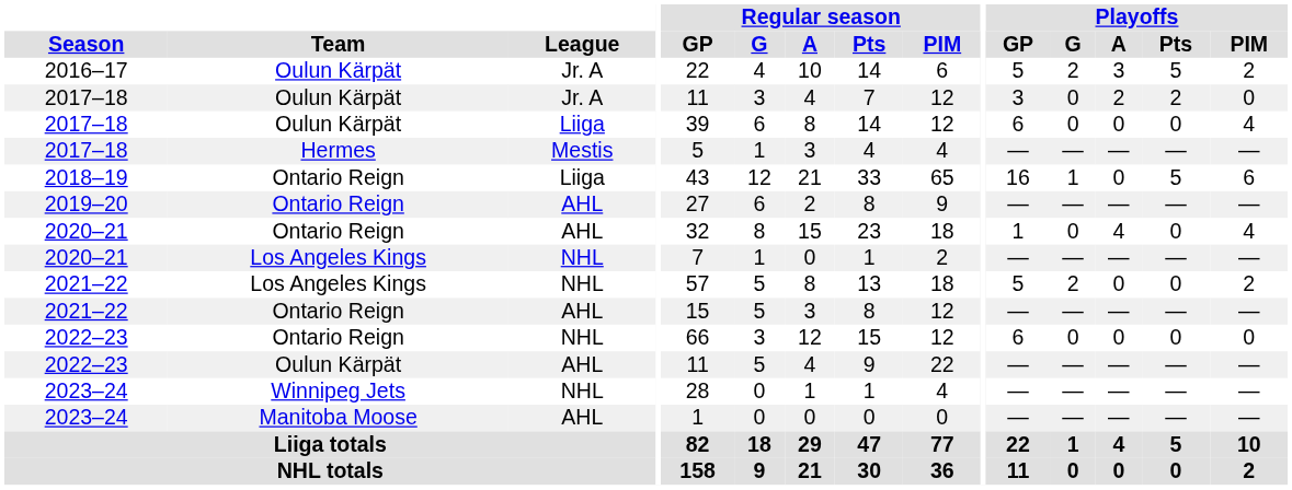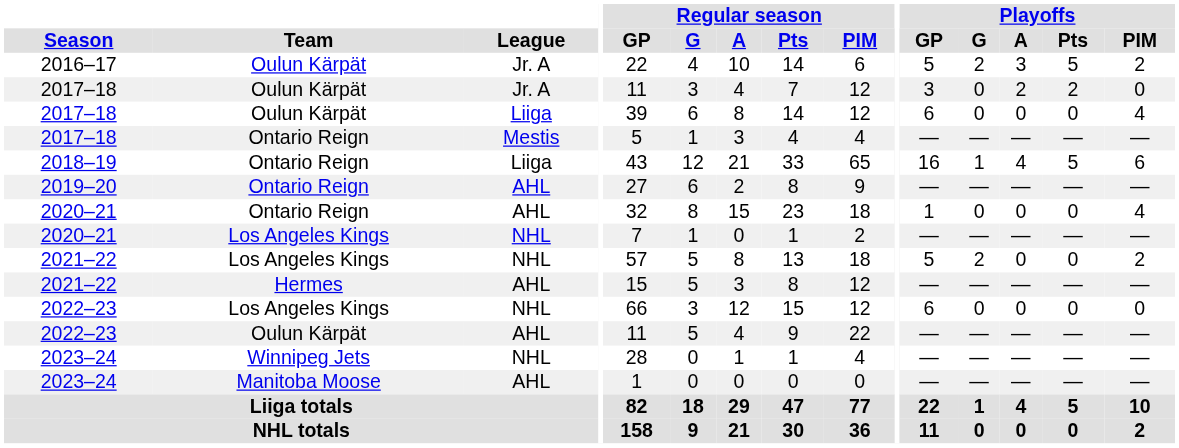 <table border="0" cellpadding="1" cellspacing="0" style="text-align:center; width:60em">
 <tr bgcolor="#e0e0e0">
 <th colspan="3" bgcolor="#ffffff"></th>
 <th rowspan="96" bgcolor="#ffffff"></th>
 <th colspan="5"><a href='#'>Regular season</a></th>
 <th rowspan="96" bgcolor="#ffffff"></th>
 <th colspan="5"><a href='#'>Playoffs</a></th>
 </tr>
 <tr bgcolor="#e0e0e0">
 <th><a href='#'>Season</a></th>
 <th>Team</th>
 <th>League</th>
 <th>GP</th>
 <th><a href='#'>G</a></th>
 <th><a href='#'>A</a></th>
 <th><a href='#'>Pts</a></th>
 <th><a href='#'>PIM</a></th>
 <th>GP</th>
 <th>G</th>
 <th>A</th>
 <th>Pts</th>
 <th>PIM</th>
 </tr>
 <tr>
 <td>2016–17</td>
 <td><a href='#'>Oulun Kärpät</a></td>
 <td>Jr. A</td>
 <td>22</td>
 <td>4</td>
 <td>10</td>
 <td>14</td>
 <td>6</td>
 <td>5</td>
 <td>2</td>
 <td>3</td>
 <td>5</td>
 <td>2</td>
 </tr>
 <tr bgcolor="#f0f0f0">
 <td>2017–18</td>
 <td>Oulun Kärpät</td>
 <td>Jr. A</td>
 <td>11</td>
 <td>3</td>
 <td>4</td>
 <td>7</td>
 <td>12</td>
 <td>3</td>
 <td>0</td>
 <td>2</td>
 <td>2</td>
 <td>0</td>
 </tr>
 <tr>
 <td><a href='#'>2017–18</a></td>
 <td>Oulun Kärpät</td>
 <td><a href='#'>Liiga</a></td>
 <td>39</td>
 <td>6</td>
 <td>8</td>
 <td>14</td>
 <td>12</td>
 <td>6</td>
 <td>0</td>
 <td>0</td>
 <td>0</td>
 <td>4</td>
 </tr>
 <tr bgcolor="#f0f0f0">
 <td><a href='#'>2017–18</a></td>
-<td><a href='#'>Hermes</a></td>
+<td>Ontario Reign</td>
 <td><a href='#'>Mestis</a></td>
 <td>5</td>
 <td>1</td>
 <td>3</td>
 <td>4</td>
 <td>4</td>
 <td>—</td>
 <td>—</td>
 <td>—</td>
 <td>—</td>
 <td>—</td>
 </tr>
 <tr>
 <td><a href='#'>2018–19</a></td>
 <td>Ontario Reign</td>
 <td>Liiga</td>
 <td>43</td>
 <td>12</td>
 <td>21</td>
 <td>33</td>
 <td>65</td>
 <td>16</td>
 <td>1</td>
-<td>0</td>
+<td>4</td>
 <td>5</td>
 <td>6</td>
 </tr>
 <tr bgcolor="#f0f0f0">
 <td><a href='#'>2019–20</a></td>
 <td><a href='#'>Ontario Reign</a></td>
 <td><a href='#'>AHL</a></td>
 <td>27</td>
 <td>6</td>
 <td>2</td>
 <td>8</td>
 <td>9</td>
 <td>—</td>
 <td>—</td>
 <td>—</td>
 <td>—</td>
 <td>—</td>
 </tr>
 <tr>
 <td><a href='#'>2020–21</a></td>
 <td>Ontario Reign</td>
 <td>AHL</td>
 <td>32</td>
 <td>8</td>
 <td>15</td>
 <td>23</td>
 <td>18</td>
 <td>1</td>
 <td>0</td>
-<td>4</td>
+<td>0</td>
 <td>0</td>
 <td>4</td>
 </tr>
 <tr bgcolor="#f0f0f0">
 <td><a href='#'>2020–21</a></td>
 <td><a href='#'>Los Angeles Kings</a></td>
 <td><a href='#'>NHL</a></td>
 <td>7</td>
 <td>1</td>
 <td>0</td>
 <td>1</td>
 <td>2</td>
 <td>—</td>
 <td>—</td>
 <td>—</td>
 <td>—</td>
 <td>—</td>
 </tr>
 <tr>
 <td><a href='#'>2021–22</a></td>
 <td>Los Angeles Kings</td>
 <td>NHL</td>
 <td>57</td>
 <td>5</td>
 <td>8</td>
 <td>13</td>
 <td>18</td>
 <td>5</td>
 <td>2</td>
 <td>0</td>
 <td>0</td>
 <td>2</td>
 </tr>
 <tr bgcolor="#f0f0f0">
 <td><a href='#'>2021–22</a></td>
-<td>Ontario Reign</td>
+<td><a href='#'>Hermes</a></td>
 <td>AHL</td>
 <td>15</td>
 <td>5</td>
 <td>3</td>
 <td>8</td>
 <td>12</td>
 <td>—</td>
 <td>—</td>
 <td>—</td>
 <td>—</td>
 <td>—</td>
 </tr>
 <tr>
 <td><a href='#'>2022–23</a></td>
-<td>Ontario Reign</td>
+<td>Los Angeles Kings</td>
 <td>NHL</td>
 <td>66</td>
 <td>3</td>
 <td>12</td>
 <td>15</td>
 <td>12</td>
 <td>6</td>
 <td>0</td>
 <td>0</td>
 <td>0</td>
 <td>0</td>
 </tr>
 <tr bgcolor="#f0f0f0">
 <td><a href='#'>2022–23</a></td>
 <td>Oulun Kärpät</td>
 <td>AHL</td>
 <td>11</td>
 <td>5</td>
 <td>4</td>
 <td>9</td>
 <td>22</td>
 <td>—</td>
 <td>—</td>
 <td>—</td>
 <td>—</td>
 <td>—</td>
 </tr>
 <tr>
 <td><a href='#'>2023–24</a></td>
 <td><a href='#'>Winnipeg Jets</a></td>
 <td>NHL</td>
 <td>28</td>
 <td>0</td>
 <td>1</td>
 <td>1</td>
 <td>4</td>
 <td>—</td>
 <td>—</td>
 <td>—</td>
 <td>—</td>
 <td>—</td>
 </tr>
 <tr bgcolor="#f0f0f0">
 <td><a href='#'>2023–24</a></td>
 <td><a href='#'>Manitoba Moose</a></td>
 <td>AHL</td>
 <td>1</td>
 <td>0</td>
 <td>0</td>
 <td>0</td>
 <td>0</td>
 <td>—</td>
 <td>—</td>
 <td>—</td>
 <td>—</td>
 <td>—</td>
 </tr>
 <tr bgcolor="#e0e0e0">
 <th colspan="3">Liiga totals</th>
 <th>82</th>
 <th>18</th>
 <th>29</th>
 <th>47</th>
 <th>77</th>
 <th>22</th>
 <th>1</th>
 <th>4</th>
 <th>5</th>
 <th>10</th>
 </tr>
 <tr bgcolor="#e0e0e0">
 <th colspan="3">NHL totals</th>
 <th>158</th>
 <th>9</th>
 <th>21</th>
 <th>30</th>
 <th>36</th>
 <th>11</th>
 <th>0</th>
 <th>0</th>
 <th>0</th>
 <th>2</th>
 </tr>
 </table>
